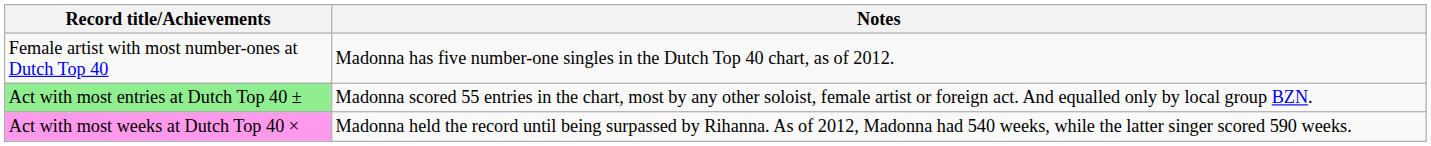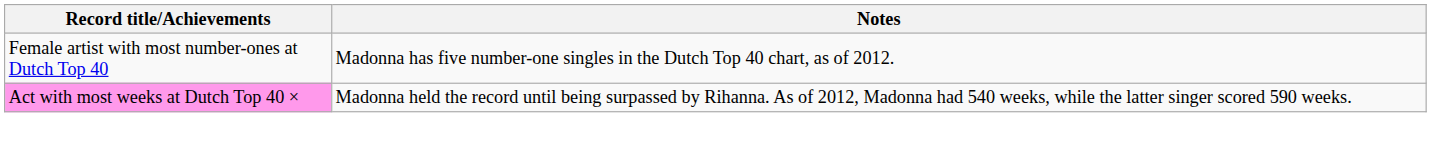 <table class="wikitable sortable plainrowheaders">
 <tr>
 <th scope="col" width=20%>Record title/Achievements</th>
 <th scope="col" width=67%>Notes</th>
 </tr>
 <tr>
 <td>Female artist with most number-ones at <a href='#'>Dutch Top 40</a></td>
 <td>Madonna has five number-one singles in the Dutch Top 40 chart, as of 2012.</td>
 </tr>
 <tr>
-<td style="background-color: #90EE90;">Act with most entries at Dutch Top 40 ±</td>
-<td>Madonna scored 55 entries in the chart, most by any other soloist, female artist or foreign act. And equalled only by local group <a href='#'>BZN</a>.</td>
-</tr>
-<tr>
 <td style="background-color: #FF99EB;">Act with most weeks at Dutch Top 40 ×</td>
 <td>Madonna held the record until being surpassed by Rihanna. As of 2012, Madonna had 540 weeks, while the latter singer scored 590 weeks.</td>
 </tr>
 </table>
